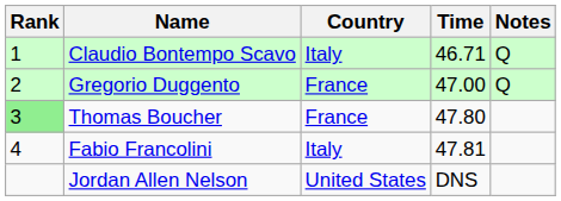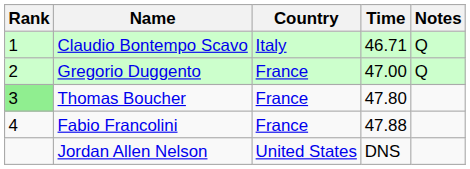 <table class="wikitable" style="font-size:95%" style="text-align:center; width:35em;">
 <tr>
 <th>Rank</th>
 <th>Name</th>
 <th>Country</th>
 <th>Time</th>
 <th>Notes</th>
 </tr>
 <tr bgcolor=ccffcc>
 <td>1</td>
 <td align=left><a href='#'>Claudio Bontempo Scavo</a></td>
 <td align="left"> <a href='#'>Italy</a></td>
 <td>46.71</td>
 <td>Q</td>
 </tr>
 <tr bgcolor=ccffcc>
 <td>2</td>
 <td align=left><a href='#'>Gregorio Duggento</a></td>
 <td align="left"> <a href='#'>France</a></td>
 <td>47.00</td>
 <td>Q</td>
 </tr>
 <tr>
 <td style="background: lightgreen;">3</td>
 <td align=left><a href='#'>Thomas Boucher</a></td>
 <td align="left"> <a href='#'>France</a></td>
 <td>47.80</td>
 <td></td>
 </tr>
 <tr>
 <td>4</td>
 <td align=left><a href='#'>Fabio Francolini</a></td>
-<td align="left"> <a href='#'>Italy</a></td>
-<td>47.81</td>
+<td align="left"> <a href='#'>France</a></td>
+<td>47.88</td>
 <td></td>
 </tr>
 <tr>
 <td></td>
 <td align=left><a href='#'>Jordan Allen Nelson</a></td>
 <td align="left"> <a href='#'>United States</a></td>
 <td>DNS</td>
 <td></td>
 </tr>
 </table>
